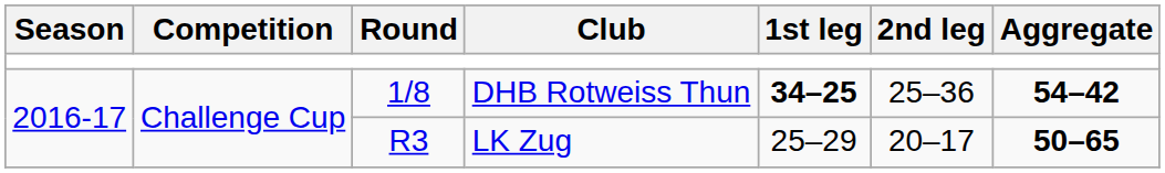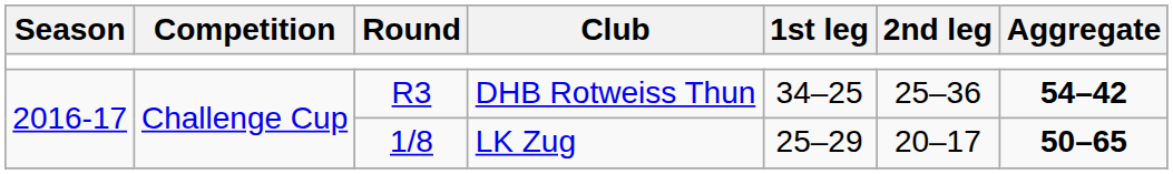 <table class="wikitable">
 <tr>
 <th>Season</th>
 <th>Competition</th>
 <th>Round</th>
 <th>Club</th>
 <th>1st leg</th>
 <th>2nd leg</th>
 <th>Aggregate</th>
 </tr>
 <tr>
 <td colspan="7" bgcolor=white></td>
 </tr>
 <tr>
 <td rowspan="2"><a href='#'>2016-17</a></td>
 <td rowspan="2"><a href='#'>Challenge Cup</a></td>
-<td style="text-align:center;"><a href='#'>1/8</a></td>
+<td style="text-align:center;"><a href='#'>R3</a></td>
 <td> <a href='#'>DHB Rotweiss Thun</a></td>
-<td style="text-align:center;"><strong>34–25</strong></td>
+<td style="text-align:center;">34–25</td>
 <td style="text-align:center;">25–36</td>
 <td style="text-align:center;"><strong>54–42</strong></td>
 </tr>
 <tr>
-<td style="text-align:center;"><a href='#'>R3</a></td>
+<td style="text-align:center;"><a href='#'>1/8</a></td>
 <td> <a href='#'>LK Zug</a></td>
 <td style="text-align:center;">25–29</td>
 <td style="text-align:center;">20–17</td>
 <td style="text-align:center;"><strong>50–65</strong></td>
 </tr>
 </table>
